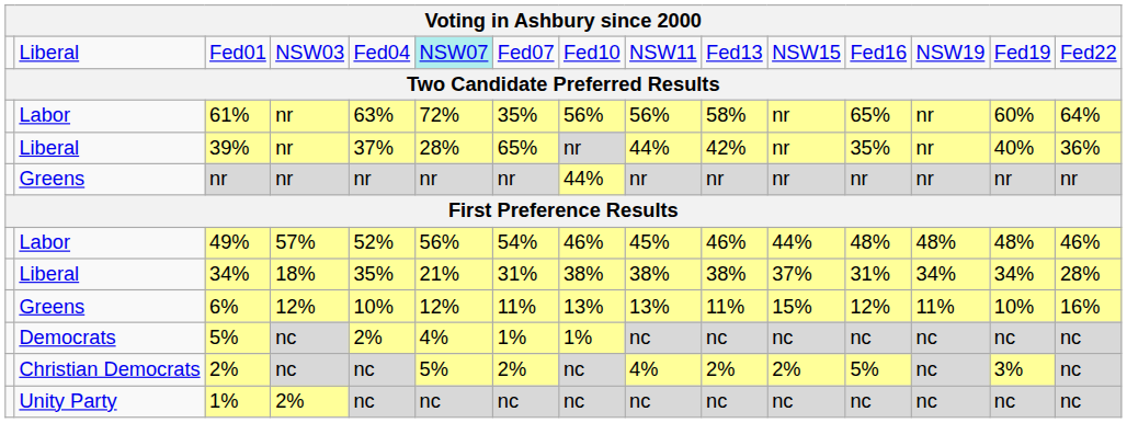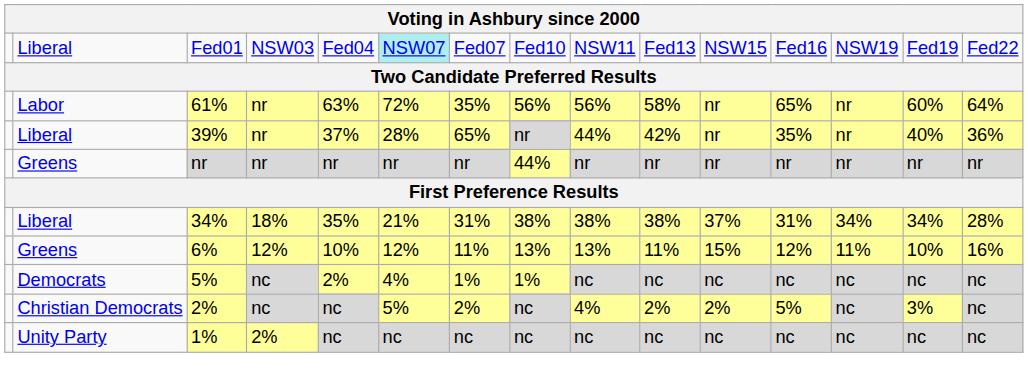 <table class="wikitable" style="margin:0.2em 0 0.2em 1em">
 <tr>
 <th colspan="15">Voting in Ashbury since 2000</th>
 </tr>
 <tr>
 <td></td>
 <td><a href='#'>Liberal</a></td>
 <td><a href='#'>Fed01</a></td>
 <td><a href='#'>NSW03</a></td>
 <td><a href='#'>Fed04</a></td>
 <td style="background: paleturquoise;"><a href='#'>NSW07</a></td>
 <td><a href='#'>Fed07</a></td>
 <td><a href='#'>Fed10</a></td>
 <td><a href='#'>NSW11</a></td>
 <td><a href='#'>Fed13</a></td>
 <td><a href='#'>NSW15</a></td>
 <td><a href='#'>Fed16</a></td>
 <td><a href='#'>NSW19</a></td>
 <td><a href='#'>Fed19</a></td>
 <td><a href='#'>Fed22</a></td>
 </tr>
 <tr>
 <th colspan="15">Two Candidate Preferred Results</th>
 </tr>
 <tr>
 <td></td>
 <td><a href='#'>Labor</a></td>
 <td bgcolor="FFFF99">61%</td>
 <td bgcolor="FFFF99">nr</td>
 <td bgcolor="FFFF99">63%</td>
 <td bgcolor="FFFF99">72%</td>
 <td bgcolor="FFFF99">35%</td>
 <td bgcolor="FFFF99">56%</td>
 <td bgcolor="FFFF99">56%</td>
 <td bgcolor="FFFF99">58%</td>
 <td bgcolor="FFFF99">nr</td>
 <td bgcolor="FFFF99">65%</td>
 <td bgcolor="FFFF99">nr</td>
 <td bgcolor="FFFF99">60%</td>
 <td bgcolor="FFFF99">64%</td>
 </tr>
 <tr>
 <td></td>
 <td><a href='#'>Liberal</a></td>
 <td bgcolor="FFFF99">39%</td>
 <td bgcolor="FFFF99">nr</td>
 <td bgcolor="FFFF99">37%</td>
 <td bgcolor="FFFF99">28%</td>
 <td bgcolor="FFFF99">65%</td>
 <td bgcolor="D8D8D8">nr</td>
 <td bgcolor="FFFF99">44%</td>
 <td bgcolor="FFFF99">42%</td>
 <td bgcolor="FFFF99">nr</td>
 <td bgcolor="FFFF99">35%</td>
 <td bgcolor="FFFF99">nr</td>
 <td bgcolor="FFFF99">40%</td>
 <td bgcolor="FFFF99">36%</td>
 </tr>
 <tr>
 <td></td>
 <td><a href='#'>Greens</a></td>
 <td bgcolor="D8D8D8">nr</td>
 <td bgcolor="D8D8D8">nr</td>
 <td bgcolor="D8D8D8">nr</td>
 <td bgcolor="D8D8D8">nr</td>
 <td bgcolor="D8D8D8">nr</td>
 <td bgcolor="FFFF99">44%</td>
 <td bgcolor="D8D8D8">nr</td>
 <td bgcolor="D8D8D8">nr</td>
 <td bgcolor="D8D8D8">nr</td>
 <td bgcolor="D8D8D8">nr</td>
 <td bgcolor="D8D8D8">nr</td>
 <td bgcolor="D8D8D8">nr</td>
 <td bgcolor="D8D8D8">nr</td>
 </tr>
 <tr>
 <th colspan="15">First Preference Results</th>
-</tr>
-<tr>
-<td></td>
-<td><a href='#'>Labor</a></td>
-<td bgcolor="FFFF99">49%</td>
-<td bgcolor="FFFF99">57%</td>
-<td bgcolor="FFFF99">52%</td>
-<td bgcolor="FFFF99">56%</td>
-<td bgcolor="FFFF99">54%</td>
-<td bgcolor="FFFF99">46%</td>
-<td bgcolor="FFFF99">45%</td>
-<td bgcolor="FFFF99">46%</td>
-<td bgcolor="FFFF99">44%</td>
-<td bgcolor="FFFF99">48%</td>
-<td bgcolor="FFFF99">48%</td>
-<td bgcolor="FFFF99">48%</td>
-<td bgcolor="FFFF99">46%</td>
 </tr>
 <tr>
 <td></td>
 <td><a href='#'>Liberal</a></td>
 <td bgcolor="FFFF99">34%</td>
 <td bgcolor="FFFF99">18%</td>
 <td bgcolor="FFFF99">35%</td>
 <td bgcolor="FFFF99">21%</td>
 <td bgcolor="FFFF99">31%</td>
 <td bgcolor="FFFF99">38%</td>
 <td bgcolor="FFFF99">38%</td>
 <td bgcolor="FFFF99">38%</td>
 <td bgcolor="FFFF99">37%</td>
 <td bgcolor="FFFF99">31%</td>
 <td bgcolor="FFFF99">34%</td>
 <td bgcolor="FFFF99">34%</td>
 <td bgcolor="FFFF99">28%</td>
 </tr>
 <tr>
 <td></td>
 <td><a href='#'>Greens</a></td>
 <td bgcolor="FFFF99">6%</td>
 <td bgcolor="FFFF99">12%</td>
 <td bgcolor="FFFF99">10%</td>
 <td bgcolor="FFFF99">12%</td>
 <td bgcolor="FFFF99">11%</td>
 <td bgcolor="FFFF99">13%</td>
 <td bgcolor="FFFF99">13%</td>
 <td bgcolor="FFFF99">11%</td>
 <td bgcolor="FFFF99">15%</td>
 <td bgcolor="FFFF99">12%</td>
 <td bgcolor="FFFF99">11%</td>
 <td bgcolor="FFFF99">10%</td>
 <td bgcolor="FFFF99">16%</td>
 </tr>
 <tr>
 <td></td>
 <td><a href='#'>Democrats</a></td>
 <td bgcolor="FFFF99">5%</td>
 <td bgcolor="D8D8D8">nc</td>
 <td bgcolor="FFFF99">2%</td>
 <td bgcolor="FFFF99">4%</td>
 <td bgcolor="FFFF99">1%</td>
 <td bgcolor="FFFF99">1%</td>
 <td bgcolor="D8D8D8">nc</td>
 <td bgcolor="D8D8D8">nc</td>
 <td bgcolor="D8D8D8">nc</td>
 <td bgcolor="D8D8D8">nc</td>
 <td bgcolor="D8D8D8">nc</td>
 <td bgcolor="D8D8D8">nc</td>
 <td bgcolor="D8D8D8">nc</td>
 </tr>
 <tr>
 <td></td>
 <td><a href='#'>Christian Democrats</a></td>
 <td bgcolor="FFFF99">2%</td>
 <td bgcolor="D8D8D8">nc</td>
 <td bgcolor="D8D8D8">nc</td>
 <td bgcolor="FFFF99">5%</td>
 <td bgcolor="FFFF99">2%</td>
 <td bgcolor="D8D8D8">nc</td>
 <td bgcolor="FFFF99">4%</td>
 <td bgcolor="FFFF99">2%</td>
 <td bgcolor="FFFF99">2%</td>
 <td bgcolor="FFFF99">5%</td>
 <td bgcolor="D8D8D8">nc</td>
 <td bgcolor="FFFF99">3%</td>
 <td bgcolor="D8D8D8">nc</td>
 </tr>
 <tr>
 <td></td>
 <td><a href='#'>Unity Party</a></td>
 <td bgcolor="FFFF99">1%</td>
 <td bgcolor="FFFF99">2%</td>
 <td bgcolor="D8D8D8">nc</td>
 <td bgcolor="D8D8D8">nc</td>
 <td bgcolor="D8D8D8">nc</td>
 <td bgcolor="D8D8D8">nc</td>
 <td bgcolor="D8D8D8">nc</td>
 <td bgcolor="D8D8D8">nc</td>
 <td bgcolor="D8D8D8">nc</td>
 <td bgcolor="D8D8D8">nc</td>
 <td bgcolor="D8D8D8">nc</td>
 <td bgcolor="D8D8D8">nc</td>
 <td bgcolor="D8D8D8">nc</td>
 </tr>
 </table>
